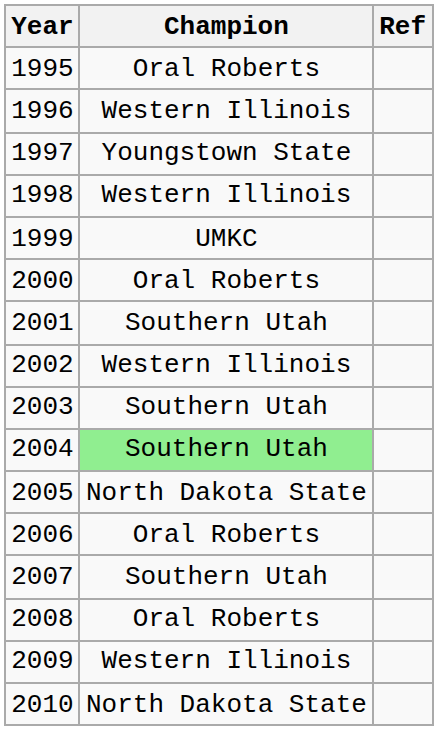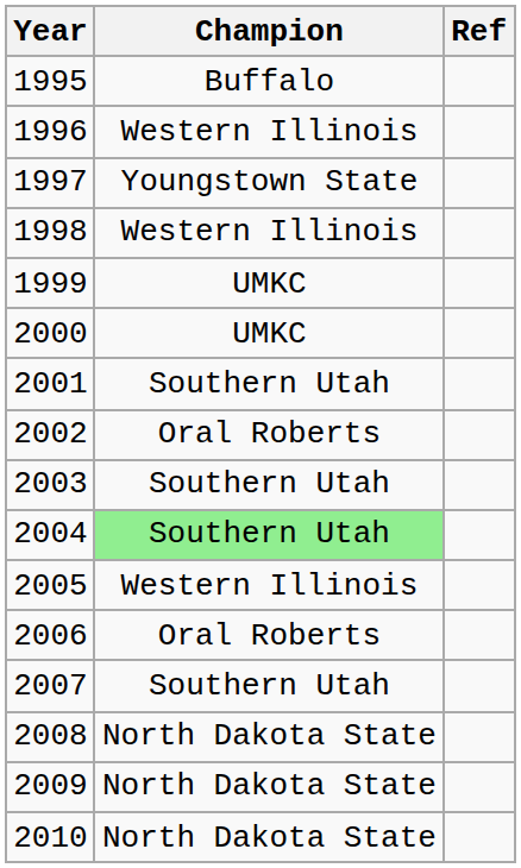 <table class="wikitable" style="text-align:center;" cellspacing="2">
 <tr>
 <th>Year</th>
 <th>Champion</th>
 <th>Ref</th>
 </tr>
 <tr>
 <td>1995</td>
-<td>Oral Roberts</td>
+<td>Buffalo</td>
 <td></td>
 </tr>
 <tr>
 <td>1996</td>
 <td>Western Illinois</td>
 <td></td>
 </tr>
 <tr>
 <td>1997</td>
 <td>Youngstown State</td>
 <td></td>
 </tr>
 <tr>
 <td>1998</td>
 <td>Western Illinois</td>
 <td></td>
 </tr>
 <tr>
 <td>1999</td>
 <td>UMKC</td>
 <td></td>
 </tr>
 <tr>
 <td>2000</td>
-<td>Oral Roberts</td>
+<td>UMKC</td>
 <td></td>
 </tr>
 <tr>
 <td>2001</td>
 <td>Southern Utah</td>
 <td></td>
 </tr>
 <tr>
 <td>2002</td>
-<td>Western Illinois</td>
+<td>Oral Roberts</td>
 <td></td>
 </tr>
 <tr>
 <td>2003</td>
 <td>Southern Utah</td>
 <td></td>
 </tr>
 <tr>
 <td>2004</td>
 <td style="background: lightgreen;">Southern Utah</td>
 <td></td>
 </tr>
 <tr>
 <td>2005</td>
-<td>North Dakota State</td>
+<td>Western Illinois</td>
 <td></td>
 </tr>
 <tr>
 <td>2006</td>
 <td>Oral Roberts</td>
 <td></td>
 </tr>
 <tr>
 <td>2007</td>
 <td>Southern Utah</td>
 <td></td>
 </tr>
 <tr>
 <td>2008</td>
-<td>Oral Roberts</td>
+<td>North Dakota State</td>
 <td></td>
 </tr>
 <tr>
 <td>2009</td>
-<td>Western Illinois</td>
+<td>North Dakota State</td>
 <td></td>
 </tr>
 <tr>
 <td>2010</td>
 <td>North Dakota State</td>
 <td></td>
 </tr>
 </table>
